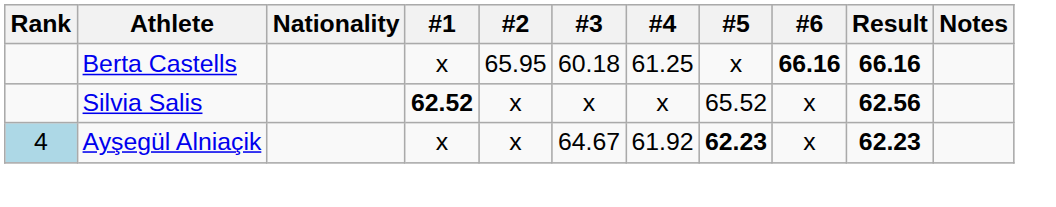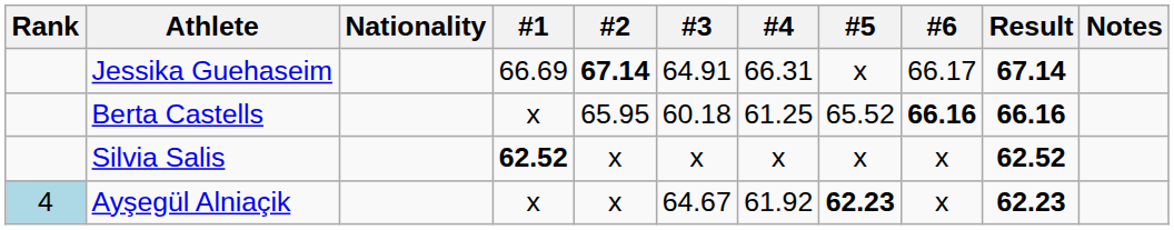 <table class="wikitable sortable" style="text-align:center">
 <tr>
 <th>Rank</th>
 <th>Athlete</th>
 <th>Nationality</th>
 <th>#1</th>
 <th>#2</th>
 <th>#3</th>
 <th>#4</th>
 <th>#5</th>
 <th>#6</th>
 <th>Result</th>
 <th>Notes</th>
 </tr>
 <tr>
 <td></td>
+<td align="left"><a href='#'>Jessika Guehaseim</a></td>
+<td align="left"></td>
+<td>66.69</td>
+<td><strong>67.14</strong></td>
+<td>64.91</td>
+<td>66.31</td>
+<td>x</td>
+<td>66.17</td>
+<td><strong>67.14</strong></td>
+<td></td>
+</tr>
+<tr>
+<td></td>
 <td align="left"><a href='#'>Berta Castells</a></td>
 <td align="left"></td>
 <td>x</td>
 <td>65.95</td>
 <td>60.18</td>
 <td>61.25</td>
-<td>x</td>
+<td>65.52</td>
 <td><strong>66.16</strong></td>
 <td><strong>66.16</strong></td>
 <td></td>
 </tr>
 <tr>
 <td></td>
 <td align="left"><a href='#'>Silvia Salis</a></td>
 <td align="left"></td>
 <td><strong>62.52</strong></td>
 <td>x</td>
 <td>x</td>
 <td>x</td>
-<td>65.52</td>
 <td>x</td>
-<td><strong>62.56</strong></td>
+<td>x</td>
+<td><strong>62.52</strong></td>
 <td></td>
 </tr>
 <tr>
 <td style="background: lightblue;">4</td>
 <td align="left"><a href='#'>Ayşegül Alniaçik</a></td>
 <td align="left"></td>
 <td>x</td>
 <td>x</td>
 <td>64.67</td>
 <td>61.92</td>
 <td><strong>62.23</strong></td>
 <td>x</td>
 <td><strong>62.23</strong></td>
 <td></td>
 </tr>
 </table>
